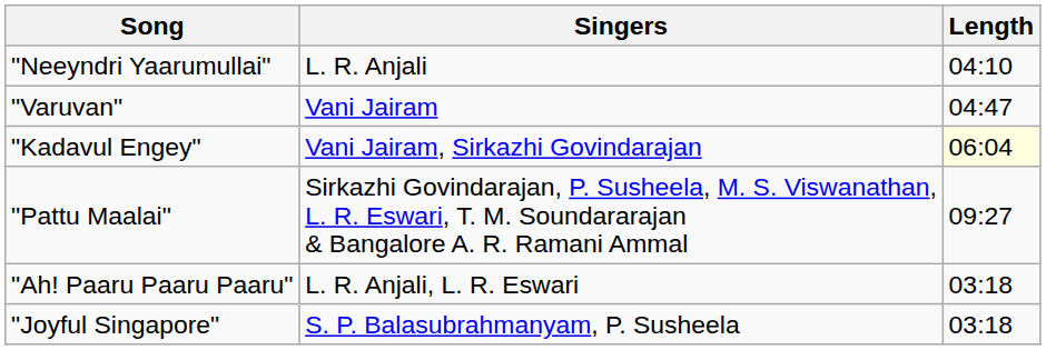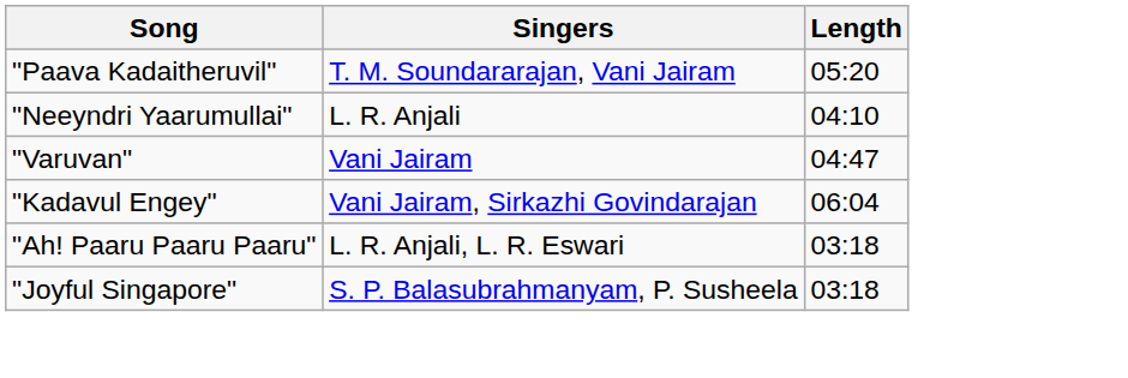 <table class="wikitable" style="font-size:95%;">
 <tr>
 <th>Song</th>
 <th>Singers</th>
 <th>Length</th>
+</tr>
+<tr>
+<td>"Paava Kadaitheruvil"</td>
+<td><a href='#'>T. M. Soundararajan</a>, <a href='#'>Vani Jairam</a></td>
+<td>05:20</td>
 </tr>
 <tr>
 <td>"Neeyndri Yaarumullai"</td>
 <td>L. R. Anjali</td>
 <td>04:10</td>
 </tr>
 <tr>
 <td>"Varuvan"</td>
 <td><a href='#'>Vani Jairam</a></td>
 <td>04:47</td>
 </tr>
 <tr>
 <td>"Kadavul Engey"</td>
 <td><a href='#'>Vani Jairam</a>, <a href='#'>Sirkazhi Govindarajan</a></td>
-<td style="background: lightyellow;">06:04</td>
-</tr>
-<tr>
-<td>"Pattu Maalai"</td>
-<td>Sirkazhi Govindarajan, <a href='#'>P. Susheela</a>, <a href='#'>M. S. Viswanathan</a>,<br><a href='#'>L. R. Eswari</a>, T. M. Soundararajan<br>& Bangalore A. R. Ramani Ammal</td>
-<td>09:27</td>
+<td>06:04</td>
 </tr>
 <tr>
 <td>"Ah! Paaru Paaru Paaru"</td>
 <td>L. R. Anjali, L. R. Eswari</td>
 <td>03:18</td>
 </tr>
 <tr>
 <td>"Joyful Singapore"</td>
 <td><a href='#'>S. P. Balasubrahmanyam</a>, P. Susheela</td>
 <td>03:18</td>
 </tr>
 </table>
